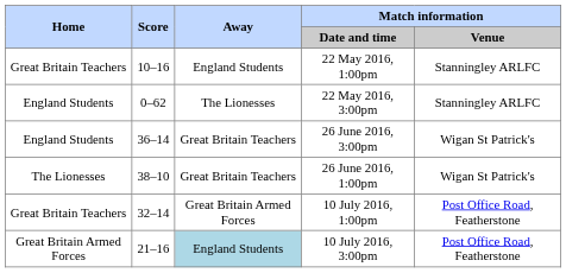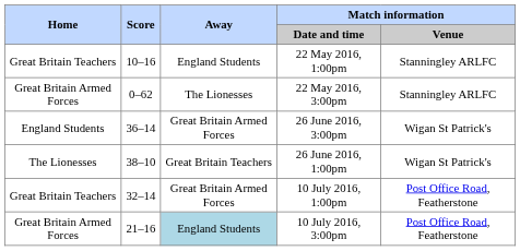 <table style="border-collapse:collapse; font-size:90%; text-align:center;" width="100%" cellspacing="0" cellpadding="3" border="1">
 <tr bgcolor="#C1D8FF">
 <th width="19%" rowspan="2">Home</th>
 <th width="6%" rowspan="2">Score</th>
 <th width="19%" rowspan="2">Away</th>
 <th colspan="2">Match information</th>
 </tr>
 <tr bgcolor="#CCCCCC">
 <th width="17%">Date and time</th>
 <th width="22%">Venue</th>
 </tr>
 <tr>
 <td>Great Britain Teachers</td>
 <td>10–16</td>
 <td>England Students</td>
 <td>22 May 2016, 1:00pm</td>
 <td>Stanningley ARLFC</td>
 </tr>
 <tr>
-<td>England Students</td>
+<td>Great Britain Armed Forces</td>
 <td>0–62</td>
 <td>The Lionesses</td>
 <td>22 May 2016, 3:00pm</td>
 <td>Stanningley ARLFC</td>
 </tr>
 <tr>
 <td>England Students</td>
 <td>36–14</td>
-<td>Great Britain Teachers</td>
+<td>Great Britain Armed Forces</td>
 <td>26 June 2016, 3:00pm</td>
 <td>Wigan St Patrick's</td>
 </tr>
 <tr>
 <td>The Lionesses</td>
 <td>38–10</td>
 <td>Great Britain Teachers</td>
 <td>26 June 2016, 1:00pm</td>
 <td>Wigan St Patrick's</td>
 </tr>
 <tr>
 <td>Great Britain Teachers</td>
 <td>32–14</td>
 <td>Great Britain Armed Forces</td>
 <td>10 July 2016, 1:00pm</td>
 <td><a href='#'>Post Office Road</a>, Featherstone</td>
 </tr>
 <tr>
 <td>Great Britain Armed Forces</td>
 <td>21–16</td>
 <td style="background: lightblue;">England Students</td>
 <td>10 July 2016, 3:00pm</td>
 <td><a href='#'>Post Office Road</a>, Featherstone</td>
 </tr>
 </table>
